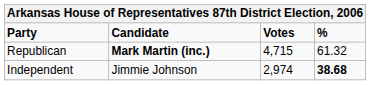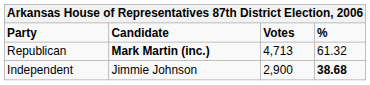 <table class="wikitable">
 <tr>
 <th colspan="4">Arkansas House of Representatives 87th District Election, 2006</th>
 </tr>
 <tr>
 <td><strong>Party</strong></td>
 <td><strong>Candidate</strong></td>
 <td><strong>Votes</strong></td>
 <td><strong>%</strong></td>
 </tr>
 <tr>
 <td>Republican</td>
 <td><strong>Mark Martin (inc.)</strong></td>
-<td>4,715</td>
+<td>4,713</td>
 <td>61.32</td>
 </tr>
 <tr>
 <td>Independent</td>
 <td>Jimmie Johnson</td>
-<td>2,974</td>
+<td>2,900</td>
 <td><strong>38.68</strong></td>
 </tr>
 </table>
